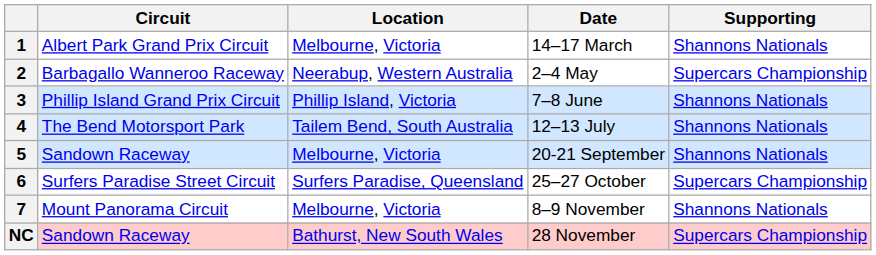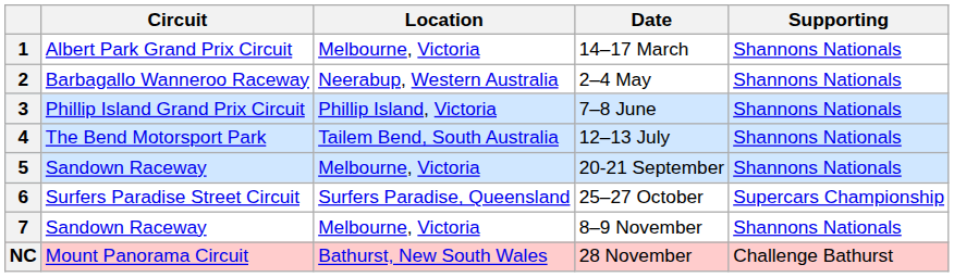 <table class="wikitable" style="font-size: 85%">
 <tr>
 <th></th>
 <th>Circuit</th>
 <th>Location</th>
 <th>Date</th>
 <th>Supporting</th>
 </tr>
 <tr bgcolor=#FFFFFF>
 <th>1</th>
 <td> <a href='#'>Albert Park Grand Prix Circuit</a></td>
 <td><a href='#'>Melbourne</a>, <a href='#'>Victoria</a></td>
 <td>14–17 March</td>
 <td><a href='#'>Shannons Nationals</a></td>
 </tr>
 <tr bgcolor=#FFFFFF>
 <th>2</th>
 <td> <a href='#'>Barbagallo Wanneroo Raceway</a></td>
 <td><a href='#'>Neerabup</a>, <a href='#'>Western Australia</a></td>
 <td>2–4 May</td>
-<td><a href='#'>Supercars Championship</a></td>
+<td><a href='#'>Shannons Nationals</a></td>
 </tr>
 <tr bgcolor=#D0E7FF>
 <th>3</th>
 <td> <a href='#'>Phillip Island Grand Prix Circuit</a></td>
 <td><a href='#'>Phillip Island</a>, <a href='#'>Victoria</a></td>
 <td>7–8 June</td>
 <td><a href='#'>Shannons Nationals</a></td>
 </tr>
 <tr bgcolor=#D0E7FF>
 <th>4</th>
 <td> <a href='#'>The Bend Motorsport Park</a></td>
 <td><a href='#'>Tailem Bend, South Australia</a></td>
 <td>12–13 July</td>
 <td><a href='#'>Shannons Nationals</a></td>
 </tr>
 <tr bgcolor=#D0E7FF>
 <th>5</th>
 <td> <a href='#'>Sandown Raceway</a></td>
 <td><a href='#'>Melbourne</a>, <a href='#'>Victoria</a></td>
 <td>20-21 September</td>
 <td><a href='#'>Shannons Nationals</a></td>
 </tr>
 <tr bgcolor=#FFFFFF>
 <th>6</th>
 <td> <a href='#'>Surfers Paradise Street Circuit</a></td>
 <td><a href='#'>Surfers Paradise, Queensland</a></td>
 <td>25–27 October</td>
 <td><a href='#'>Supercars Championship</a></td>
 </tr>
 <tr bgcolor=#FFFFFF>
 <th>7</th>
-<td> <a href='#'>Mount Panorama Circuit</a></td>
+<td> <a href='#'>Sandown Raceway</a></td>
 <td><a href='#'>Melbourne</a>, <a href='#'>Victoria</a></td>
 <td>8–9 November</td>
 <td><a href='#'>Shannons Nationals</a></td>
 </tr>
 <tr bgcolor=#FFCCCC>
 <th>NC</th>
-<td> <a href='#'>Sandown Raceway</a></td>
+<td> <a href='#'>Mount Panorama Circuit</a></td>
 <td><a href='#'>Bathurst, New South Wales</a></td>
 <td>28 November</td>
-<td><a href='#'>Supercars Championship</a></td>
+<td>Challenge Bathurst</td>
 </tr>
 </table>
